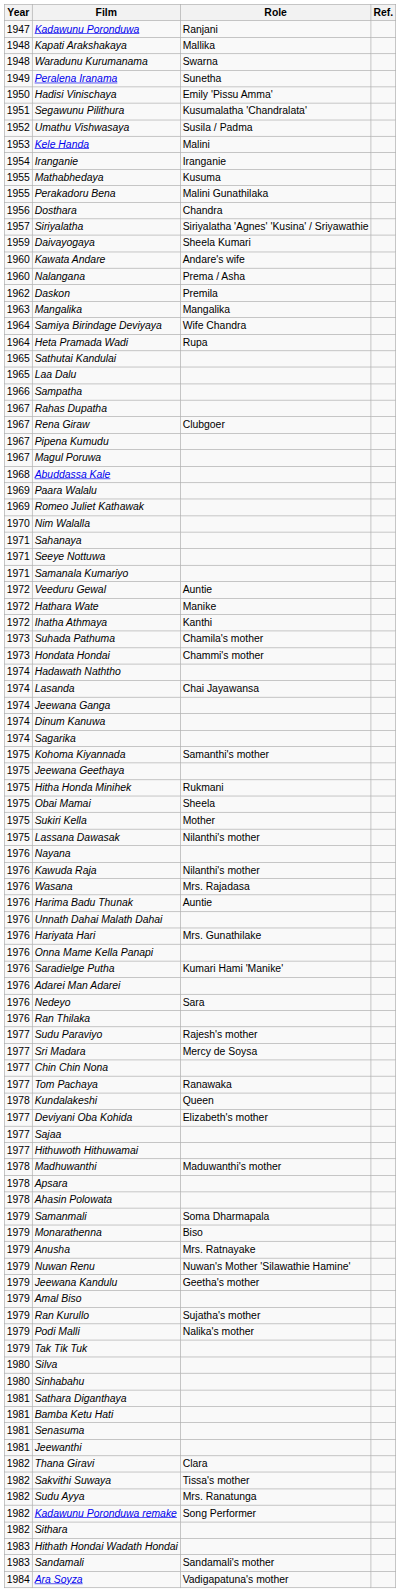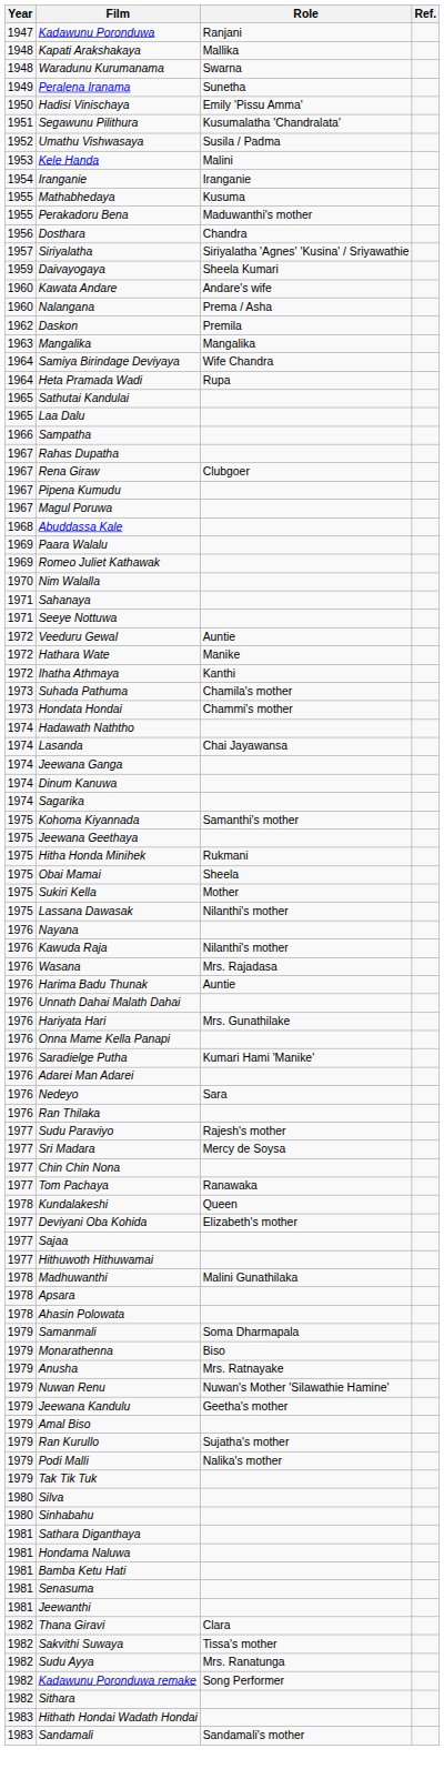 <table class="wikitable">
 <tr>
 <th>Year</th>
 <th>Film</th>
 <th>Role</th>
 <th>Ref.</th>
 </tr>
 <tr>
 <td>1947</td>
 <td><em><a href='#'>Kadawunu Poronduwa</a></em></td>
 <td>Ranjani</td>
 <td></td>
 </tr>
 <tr>
 <td>1948</td>
 <td><em>Kapati Arakshakaya</em></td>
 <td>Mallika</td>
 <td></td>
 </tr>
 <tr>
 <td>1948</td>
 <td><em>Waradunu Kurumanama</em></td>
 <td>Swarna</td>
 <td></td>
 </tr>
 <tr>
 <td>1949</td>
 <td><em><a href='#'>Peralena Iranama</a></em></td>
 <td>Sunetha</td>
 <td></td>
 </tr>
 <tr>
 <td>1950</td>
 <td><em>Hadisi Vinischaya</em></td>
 <td>Emily 'Pissu Amma'</td>
 <td></td>
 </tr>
 <tr>
 <td>1951</td>
 <td><em>Segawunu Pilithura</em></td>
 <td>Kusumalatha 'Chandralata'</td>
 <td></td>
 </tr>
 <tr>
 <td>1952</td>
 <td><em>Umathu Vishwasaya</em></td>
 <td>Susila / Padma</td>
 <td></td>
 </tr>
 <tr>
 <td>1953</td>
 <td><em><a href='#'>Kele Handa</a></em></td>
 <td>Malini</td>
 <td></td>
 </tr>
 <tr>
 <td>1954</td>
 <td><em>Iranganie</em></td>
 <td>Iranganie</td>
 <td></td>
 </tr>
 <tr>
 <td>1955</td>
 <td><em>Mathabhedaya</em></td>
 <td>Kusuma</td>
 <td></td>
 </tr>
 <tr>
 <td>1955</td>
 <td><em>Perakadoru Bena</em></td>
-<td>Malini Gunathilaka</td>
+<td>Maduwanthi's mother</td>
 <td></td>
 </tr>
 <tr>
 <td>1956</td>
 <td><em>Dosthara</em></td>
 <td>Chandra</td>
 <td></td>
 </tr>
 <tr>
 <td>1957</td>
 <td><em>Siriyalatha</em></td>
 <td>Siriyalatha 'Agnes' 'Kusina' / Sriyawathie</td>
 <td></td>
 </tr>
 <tr>
 <td>1959</td>
 <td><em>Daivayogaya</em></td>
 <td>Sheela Kumari</td>
 <td></td>
 </tr>
 <tr>
 <td>1960</td>
 <td><em>Kawata Andare</em></td>
 <td>Andare's wife</td>
 <td></td>
 </tr>
 <tr>
 <td>1960</td>
 <td><em>Nalangana</em></td>
 <td>Prema / Asha</td>
 <td></td>
 </tr>
 <tr>
 <td>1962</td>
 <td><em>Daskon</em></td>
 <td>Premila</td>
 <td></td>
 </tr>
 <tr>
 <td>1963</td>
 <td><em>Mangalika</em></td>
 <td>Mangalika</td>
 <td></td>
 </tr>
 <tr>
 <td>1964</td>
 <td><em>Samiya Birindage Deviyaya</em></td>
 <td>Wife Chandra</td>
 <td></td>
 </tr>
 <tr>
 <td>1964</td>
 <td><em>Heta Pramada Wadi</em></td>
 <td>Rupa</td>
 <td></td>
 </tr>
 <tr>
 <td>1965</td>
 <td><em>Sathutai Kandulai</em></td>
 <td></td>
 <td></td>
 </tr>
 <tr>
 <td>1965</td>
 <td><em>Laa Dalu</em></td>
 <td></td>
 <td></td>
 </tr>
 <tr>
 <td>1966</td>
 <td><em>Sampatha</em></td>
 <td></td>
 <td></td>
 </tr>
 <tr>
 <td>1967</td>
 <td><em>Rahas Dupatha</em></td>
 <td></td>
 <td></td>
 </tr>
 <tr>
 <td>1967</td>
 <td><em>Rena Giraw</em></td>
 <td>Clubgoer</td>
 <td></td>
 </tr>
 <tr>
 <td>1967</td>
 <td><em>Pipena Kumudu</em></td>
 <td></td>
 <td></td>
 </tr>
 <tr>
 <td>1967</td>
 <td><em>Magul Poruwa</em></td>
 <td></td>
 <td></td>
 </tr>
 <tr>
 <td>1968</td>
 <td><em><a href='#'>Abuddassa Kale</a></em></td>
 <td></td>
 <td></td>
 </tr>
 <tr>
 <td>1969</td>
 <td><em>Paara Walalu</em></td>
 <td></td>
 <td></td>
 </tr>
 <tr>
 <td>1969</td>
 <td><em>Romeo Juliet Kathawak</em></td>
 <td></td>
 <td></td>
 </tr>
 <tr>
 <td>1970</td>
 <td><em>Nim Walalla</em></td>
 <td></td>
 <td></td>
 </tr>
 <tr>
 <td>1971</td>
 <td><em>Sahanaya</em></td>
 <td></td>
 <td></td>
 </tr>
 <tr>
 <td>1971</td>
 <td><em>Seeye Nottuwa</em></td>
-<td></td>
-<td></td>
-</tr>
-<tr>
-<td>1971</td>
-<td><em>Samanala Kumariyo</em></td>
 <td></td>
 <td></td>
 </tr>
 <tr>
 <td>1972</td>
 <td><em>Veeduru Gewal</em></td>
 <td>Auntie</td>
 <td></td>
 </tr>
 <tr>
 <td>1972</td>
 <td><em>Hathara Wate</em></td>
 <td>Manike</td>
 <td></td>
 </tr>
 <tr>
 <td>1972</td>
 <td><em>Ihatha Athmaya</em></td>
 <td>Kanthi</td>
 <td></td>
 </tr>
 <tr>
 <td>1973</td>
 <td><em>Suhada Pathuma</em></td>
 <td>Chamila's mother</td>
 <td></td>
 </tr>
 <tr>
 <td>1973</td>
 <td><em>Hondata Hondai</em></td>
 <td>Chammi's mother</td>
 <td></td>
 </tr>
 <tr>
 <td>1974</td>
 <td><em>Hadawath Naththo</em></td>
 <td></td>
 <td></td>
 </tr>
 <tr>
 <td>1974</td>
 <td><em>Lasanda</em></td>
 <td>Chai Jayawansa</td>
 <td></td>
 </tr>
 <tr>
 <td>1974</td>
 <td><em>Jeewana Ganga</em></td>
 <td></td>
 <td></td>
 </tr>
 <tr>
 <td>1974</td>
 <td><em>Dinum Kanuwa</em></td>
 <td></td>
 <td></td>
 </tr>
 <tr>
 <td>1974</td>
 <td><em>Sagarika</em></td>
 <td></td>
 <td></td>
 </tr>
 <tr>
 <td>1975</td>
 <td><em>Kohoma Kiyannada</em></td>
 <td>Samanthi's mother</td>
 <td></td>
 </tr>
 <tr>
 <td>1975</td>
 <td><em>Jeewana Geethaya</em></td>
 <td></td>
 <td></td>
 </tr>
 <tr>
 <td>1975</td>
 <td><em>Hitha Honda Minihek</em></td>
 <td>Rukmani</td>
 <td></td>
 </tr>
 <tr>
 <td>1975</td>
 <td><em>Obai Mamai</em></td>
 <td>Sheela</td>
 <td></td>
 </tr>
 <tr>
 <td>1975</td>
 <td><em>Sukiri Kella</em></td>
 <td>Mother</td>
 <td></td>
 </tr>
 <tr>
 <td>1975</td>
 <td><em>Lassana Dawasak</em></td>
 <td>Nilanthi's mother</td>
 <td></td>
 </tr>
 <tr>
 <td>1976</td>
 <td><em>Nayana</em></td>
 <td></td>
 <td></td>
 </tr>
 <tr>
 <td>1976</td>
 <td><em>Kawuda Raja</em></td>
 <td>Nilanthi's mother</td>
 <td></td>
 </tr>
 <tr>
 <td>1976</td>
 <td><em>Wasana</em></td>
 <td>Mrs. Rajadasa</td>
 <td></td>
 </tr>
 <tr>
 <td>1976</td>
 <td><em>Harima Badu Thunak</em></td>
 <td>Auntie</td>
 <td></td>
 </tr>
 <tr>
 <td>1976</td>
 <td><em>Unnath Dahai Malath Dahai</em></td>
 <td></td>
 <td></td>
 </tr>
 <tr>
 <td>1976</td>
 <td><em>Hariyata Hari</em></td>
 <td>Mrs. Gunathilake</td>
 <td></td>
 </tr>
 <tr>
 <td>1976</td>
 <td><em>Onna Mame Kella Panapi</em></td>
 <td></td>
 <td></td>
 </tr>
 <tr>
 <td>1976</td>
 <td><em>Saradielge Putha</em></td>
 <td>Kumari Hami 'Manike'</td>
 <td></td>
 </tr>
 <tr>
 <td>1976</td>
 <td><em>Adarei Man Adarei</em></td>
 <td></td>
 <td></td>
 </tr>
 <tr>
 <td>1976</td>
 <td><em>Nedeyo</em></td>
 <td>Sara</td>
 <td></td>
 </tr>
 <tr>
 <td>1976</td>
 <td><em>Ran Thilaka</em></td>
 <td></td>
 <td></td>
 </tr>
 <tr>
 <td>1977</td>
 <td><em>Sudu Paraviyo</em></td>
 <td>Rajesh's mother</td>
 <td></td>
 </tr>
 <tr>
 <td>1977</td>
 <td><em>Sri Madara</em></td>
 <td>Mercy de Soysa</td>
 <td></td>
 </tr>
 <tr>
 <td>1977</td>
 <td><em>Chin Chin Nona</em></td>
 <td></td>
 <td></td>
 </tr>
 <tr>
 <td>1977</td>
 <td><em>Tom Pachaya</em></td>
 <td>Ranawaka</td>
 <td></td>
 </tr>
 <tr>
 <td>1978</td>
 <td><em>Kundalakeshi</em></td>
 <td>Queen</td>
 <td></td>
 </tr>
 <tr>
 <td>1977</td>
 <td><em>Deviyani Oba Kohida</em></td>
 <td>Elizabeth's mother</td>
 <td></td>
 </tr>
 <tr>
 <td>1977</td>
 <td><em>Sajaa</em></td>
 <td></td>
 <td></td>
 </tr>
 <tr>
 <td>1977</td>
 <td><em>Hithuwoth Hithuwamai</em></td>
 <td></td>
 <td></td>
 </tr>
 <tr>
 <td>1978</td>
 <td><em>Madhuwanthi</em></td>
-<td>Maduwanthi's mother</td>
+<td>Malini Gunathilaka</td>
 <td></td>
 </tr>
 <tr>
 <td>1978</td>
 <td><em>Apsara</em></td>
 <td></td>
 <td></td>
 </tr>
 <tr>
 <td>1978</td>
 <td><em>Ahasin Polowata</em></td>
 <td></td>
 <td></td>
 </tr>
 <tr>
 <td>1979</td>
 <td><em>Samanmali</em></td>
 <td>Soma Dharmapala</td>
 <td></td>
 </tr>
 <tr>
 <td>1979</td>
 <td><em>Monarathenna</em></td>
 <td>Biso</td>
 <td></td>
 </tr>
 <tr>
 <td>1979</td>
 <td><em>Anusha</em></td>
 <td>Mrs. Ratnayake</td>
 <td></td>
 </tr>
 <tr>
 <td>1979</td>
 <td><em>Nuwan Renu</em></td>
 <td>Nuwan's Mother 'Silawathie Hamine'</td>
 <td></td>
 </tr>
 <tr>
 <td>1979</td>
 <td><em>Jeewana Kandulu</em></td>
 <td>Geetha's mother</td>
 <td></td>
 </tr>
 <tr>
 <td>1979</td>
 <td><em>Amal Biso</em></td>
 <td></td>
 <td></td>
 </tr>
 <tr>
 <td>1979</td>
 <td><em>Ran Kurullo</em></td>
 <td>Sujatha's mother</td>
 <td></td>
 </tr>
 <tr>
 <td>1979</td>
 <td><em>Podi Malli</em></td>
 <td>Nalika's mother</td>
 <td></td>
 </tr>
 <tr>
 <td>1979</td>
 <td><em>Tak Tik Tuk</em></td>
 <td></td>
 <td></td>
 </tr>
 <tr>
 <td>1980</td>
 <td><em>Silva</em></td>
 <td></td>
 <td></td>
 </tr>
 <tr>
 <td>1980</td>
 <td><em>Sinhabahu</em></td>
 <td></td>
 <td></td>
 </tr>
 <tr>
 <td>1981</td>
 <td><em>Sathara Diganthaya</em></td>
 <td></td>
 <td></td>
 </tr>
 <tr>
 <td>1981</td>
+<td><em>Hondama Naluwa</em></td>
+<td></td>
+<td></td>
+</tr>
+<tr>
+<td>1981</td>
 <td><em>Bamba Ketu Hati</em></td>
 <td></td>
 <td></td>
 </tr>
 <tr>
 <td>1981</td>
 <td><em>Senasuma</em></td>
 <td></td>
 <td></td>
 </tr>
 <tr>
 <td>1981</td>
 <td><em>Jeewanthi</em></td>
 <td></td>
 <td></td>
 </tr>
 <tr>
 <td>1982</td>
 <td><em>Thana Giravi</em></td>
 <td>Clara</td>
 <td></td>
 </tr>
 <tr>
 <td>1982</td>
 <td><em>Sakvithi Suwaya</em></td>
 <td>Tissa's mother</td>
 <td></td>
 </tr>
 <tr>
 <td>1982</td>
 <td><em>Sudu Ayya</em></td>
 <td>Mrs. Ranatunga</td>
 <td></td>
 </tr>
 <tr>
 <td>1982</td>
 <td><em><a href='#'>Kadawunu Poronduwa remake</a></em></td>
 <td>Song Performer</td>
 <td></td>
 </tr>
 <tr>
 <td>1982</td>
 <td><em>Sithara</em></td>
 <td></td>
 <td></td>
 </tr>
 <tr>
 <td>1983</td>
 <td><em>Hithath Hondai Wadath Hondai</em></td>
 <td></td>
 <td></td>
 </tr>
 <tr>
 <td>1983</td>
 <td><em>Sandamali</em></td>
 <td>Sandamali's mother</td>
 <td></td>
 </tr>
-<tr>
-<td>1984</td>
-<td><em><a href='#'>Ara Soyza</a></em></td>
-<td>Vadigapatuna's mother</td>
-<td></td>
-</tr>
 </table>
